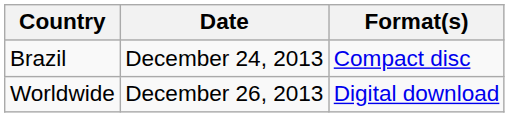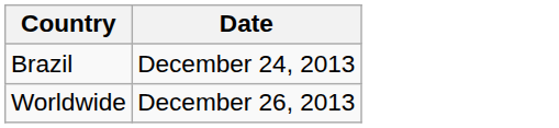 <table class="wikitable plainrowheaders">
 <tr>
 <th scope="col">Country</th>
 <th>Date</th>
-<th>Format(s)</th>
 </tr>
 <tr>
 <td scope="row">Brazil</td>
 <td>December 24, 2013</td>
-<td><a href='#'>Compact disc</a></td>
 </tr>
 <tr>
 <td scope="row">Worldwide</td>
 <td>December 26, 2013</td>
-<td><a href='#'>Digital download</a></td>
 </tr>
 </table>
